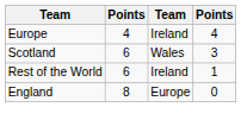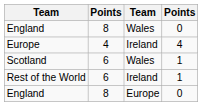 <table class="wikitable" style="text-align:center">
 <tr>
 <th>Team</th>
 <th>Points</th>
 <th>Team</th>
 <th>Points</th>
+</tr>
+<tr>
+<td align=left> England</td>
+<td>8</td>
+<td align=left> Wales</td>
+<td>0</td>
 </tr>
 <tr>
 <td align=left> Europe</td>
 <td>4</td>
 <td align=left> Ireland</td>
 <td>4</td>
 </tr>
 <tr>
 <td align=left> Scotland</td>
 <td>6</td>
 <td align=left> Wales</td>
-<td>3</td>
+<td>1</td>
 </tr>
 <tr>
 <td align=left>Rest of the World</td>
 <td>6</td>
 <td align=left> Ireland</td>
 <td>1</td>
 </tr>
 <tr>
 <td align=left> England</td>
 <td>8</td>
 <td align=left> Europe</td>
 <td>0</td>
 </tr>
 </table>
